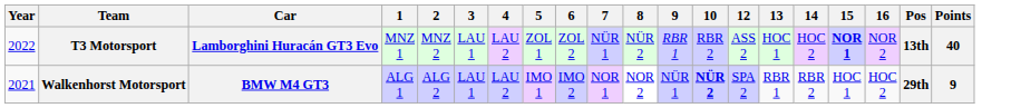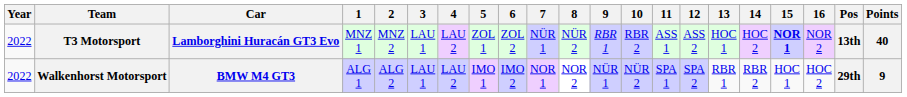 <table class="wikitable" style="text-align:center; font-size:85%">
 <tr>
 <th>Year</th>
 <th>Team</th>
 <th>Car</th>
 <th>1</th>
 <th>2</th>
 <th>3</th>
 <th>4</th>
 <th>5</th>
 <th>6</th>
 <th>7</th>
 <th>8</th>
 <th>9</th>
 <th>10</th>
+<th>11</th>
 <th>12</th>
 <th>13</th>
 <th>14</th>
 <th>15</th>
 <th>16</th>
 <th>Pos</th>
 <th>Points</th>
 </tr>
 <tr>
 <td><a href='#'>2022</a></td>
 <th nowrap>T3 Motorsport</th>
 <th nowrap><a href='#'>Lamborghini Huracán GT3 Evo</a></th>
 <td style="background:#DFFFDF;"><a href='#'>MNZ<br>1</a><br></td>
 <td style="background:#DFFFDF;"><a href='#'>MNZ<br>2</a><br></td>
 <td style="background:#DFFFDF;"><a href='#'>LAU<br>1</a><br></td>
 <td style="background:#EFCFFF;"><a href='#'>LAU<br>2</a><br></td>
 <td style="background:#DFFFDF;"><a href='#'>ZOL<br>1</a><br></td>
 <td style="background:#DFFFDF;"><a href='#'>ZOL<br>2</a><br></td>
 <td style="background:#CFCFFF;"><a href='#'>NÜR<br>1</a><br></td>
 <td style="background:#DFFFDF;"><a href='#'>NÜR<br>2</a><br></td>
 <td style="background:#CFCFFF;"><em><a href='#'>RBR<br>1</a></em><br></td>
 <td style="background:#CFCFFF;"><a href='#'>RBR<br>2</a><br></td>
+<td style="background:#DFFFDF;"><a href='#'>ASS<br>1</a><br></td>
 <td style="background:#DFFFDF;"><a href='#'>ASS<br>2</a><br></td>
 <td style="background:#DFFFDF;"><a href='#'>HOC<br>1</a><br></td>
 <td style="background:#EFCFFF;"><a href='#'>HOC<br>2</a><br></td>
 <td style="background:#CFCFFF;"><strong><a href='#'>NOR<br>1</a><br></strong></td>
 <td style="background:#EFCFFF;"><a href='#'>NOR<br>2</a><br></td>
 <th>13th</th>
 <th>40</th>
 </tr>
 <tr>
-<td><a href='#'>2021</a></td>
+<td><a href='#'>2022</a></td>
 <th nowrap>Walkenhorst Motorsport</th>
 <th nowrap><a href='#'>BMW M4 GT3</a></th>
 <td style="background:#CFCFFF;"><a href='#'>ALG<br>1</a><br></td>
 <td style="background:#CFCFFF;"><a href='#'>ALG<br>2</a><br></td>
 <td style="background:#CFCFFF;"><a href='#'>LAU<br>1</a><br></td>
 <td style="background:#CFCFFF;"><a href='#'>LAU<br>2</a><br></td>
 <td style="background:#EFCFFF;"><a href='#'>IMO<br>1</a><br></td>
 <td style="background:#CFCFFF;"><a href='#'>IMO<br>2</a><br></td>
 <td style="background:#EFCFFF;"><a href='#'>NOR<br>1</a><br></td>
 <td style="background:#FFFFFF;"><a href='#'>NOR<br>2</a><br></td>
 <td style="background:#CFCFFF;"><a href='#'>NÜR<br>1</a><br></td>
-<td style="background:#CFCFFF;"><strong><a href='#'>NÜR<br>2</a><br></strong></td>
+<td style="background:#CFCFFF;"><a href='#'>NÜR<br>2</a><br></td>
+<td style="background:#CFCFFF;"><a href='#'>SPA<br>1</a><br></td>
 <td style="background:#CFCFFF;"><a href='#'>SPA<br>2</a><br></td>
 <td><a href='#'>RBR<br>1</a></td>
 <td><a href='#'>RBR<br>2</a></td>
 <td><a href='#'>HOC<br>1</a></td>
 <td><a href='#'>HOC<br>2</a></td>
 <th>29th</th>
 <th>9</th>
 </tr>
 </table>
